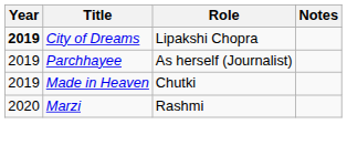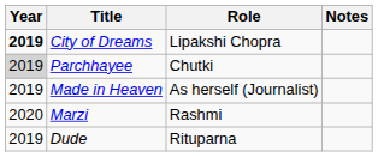 <table class="wikitable">
 <tr>
 <th>Year</th>
 <th>Title</th>
 <th>Role</th>
 <th>Notes</th>
 </tr>
 <tr>
 <td><strong>2019</strong></td>
 <td><em><a href='#'>City of Dreams</a></em></td>
 <td>Lipakshi Chopra</td>
 <td></td>
 </tr>
 <tr>
-<td>2019</td>
+<td style="background: lightgrey;">2019</td>
 <td><em><a href='#'>Parchhayee</a></em></td>
-<td>As herself (Journalist)</td>
+<td>Chutki</td>
 <td></td>
 </tr>
 <tr>
 <td>2019</td>
 <td><em><a href='#'>Made in Heaven</a></em></td>
-<td>Chutki</td>
+<td>As herself (Journalist)</td>
 <td></td>
 </tr>
 <tr>
 <td>2020</td>
 <td><em><a href='#'>Marzi</a></em></td>
 <td>Rashmi</td>
 <td></td>
 </tr>
+<tr>
+<td>2019</td>
+<td><em>Dude</em></td>
+<td>Rituparna</td>
+<td></td>
+</tr>
 </table>
